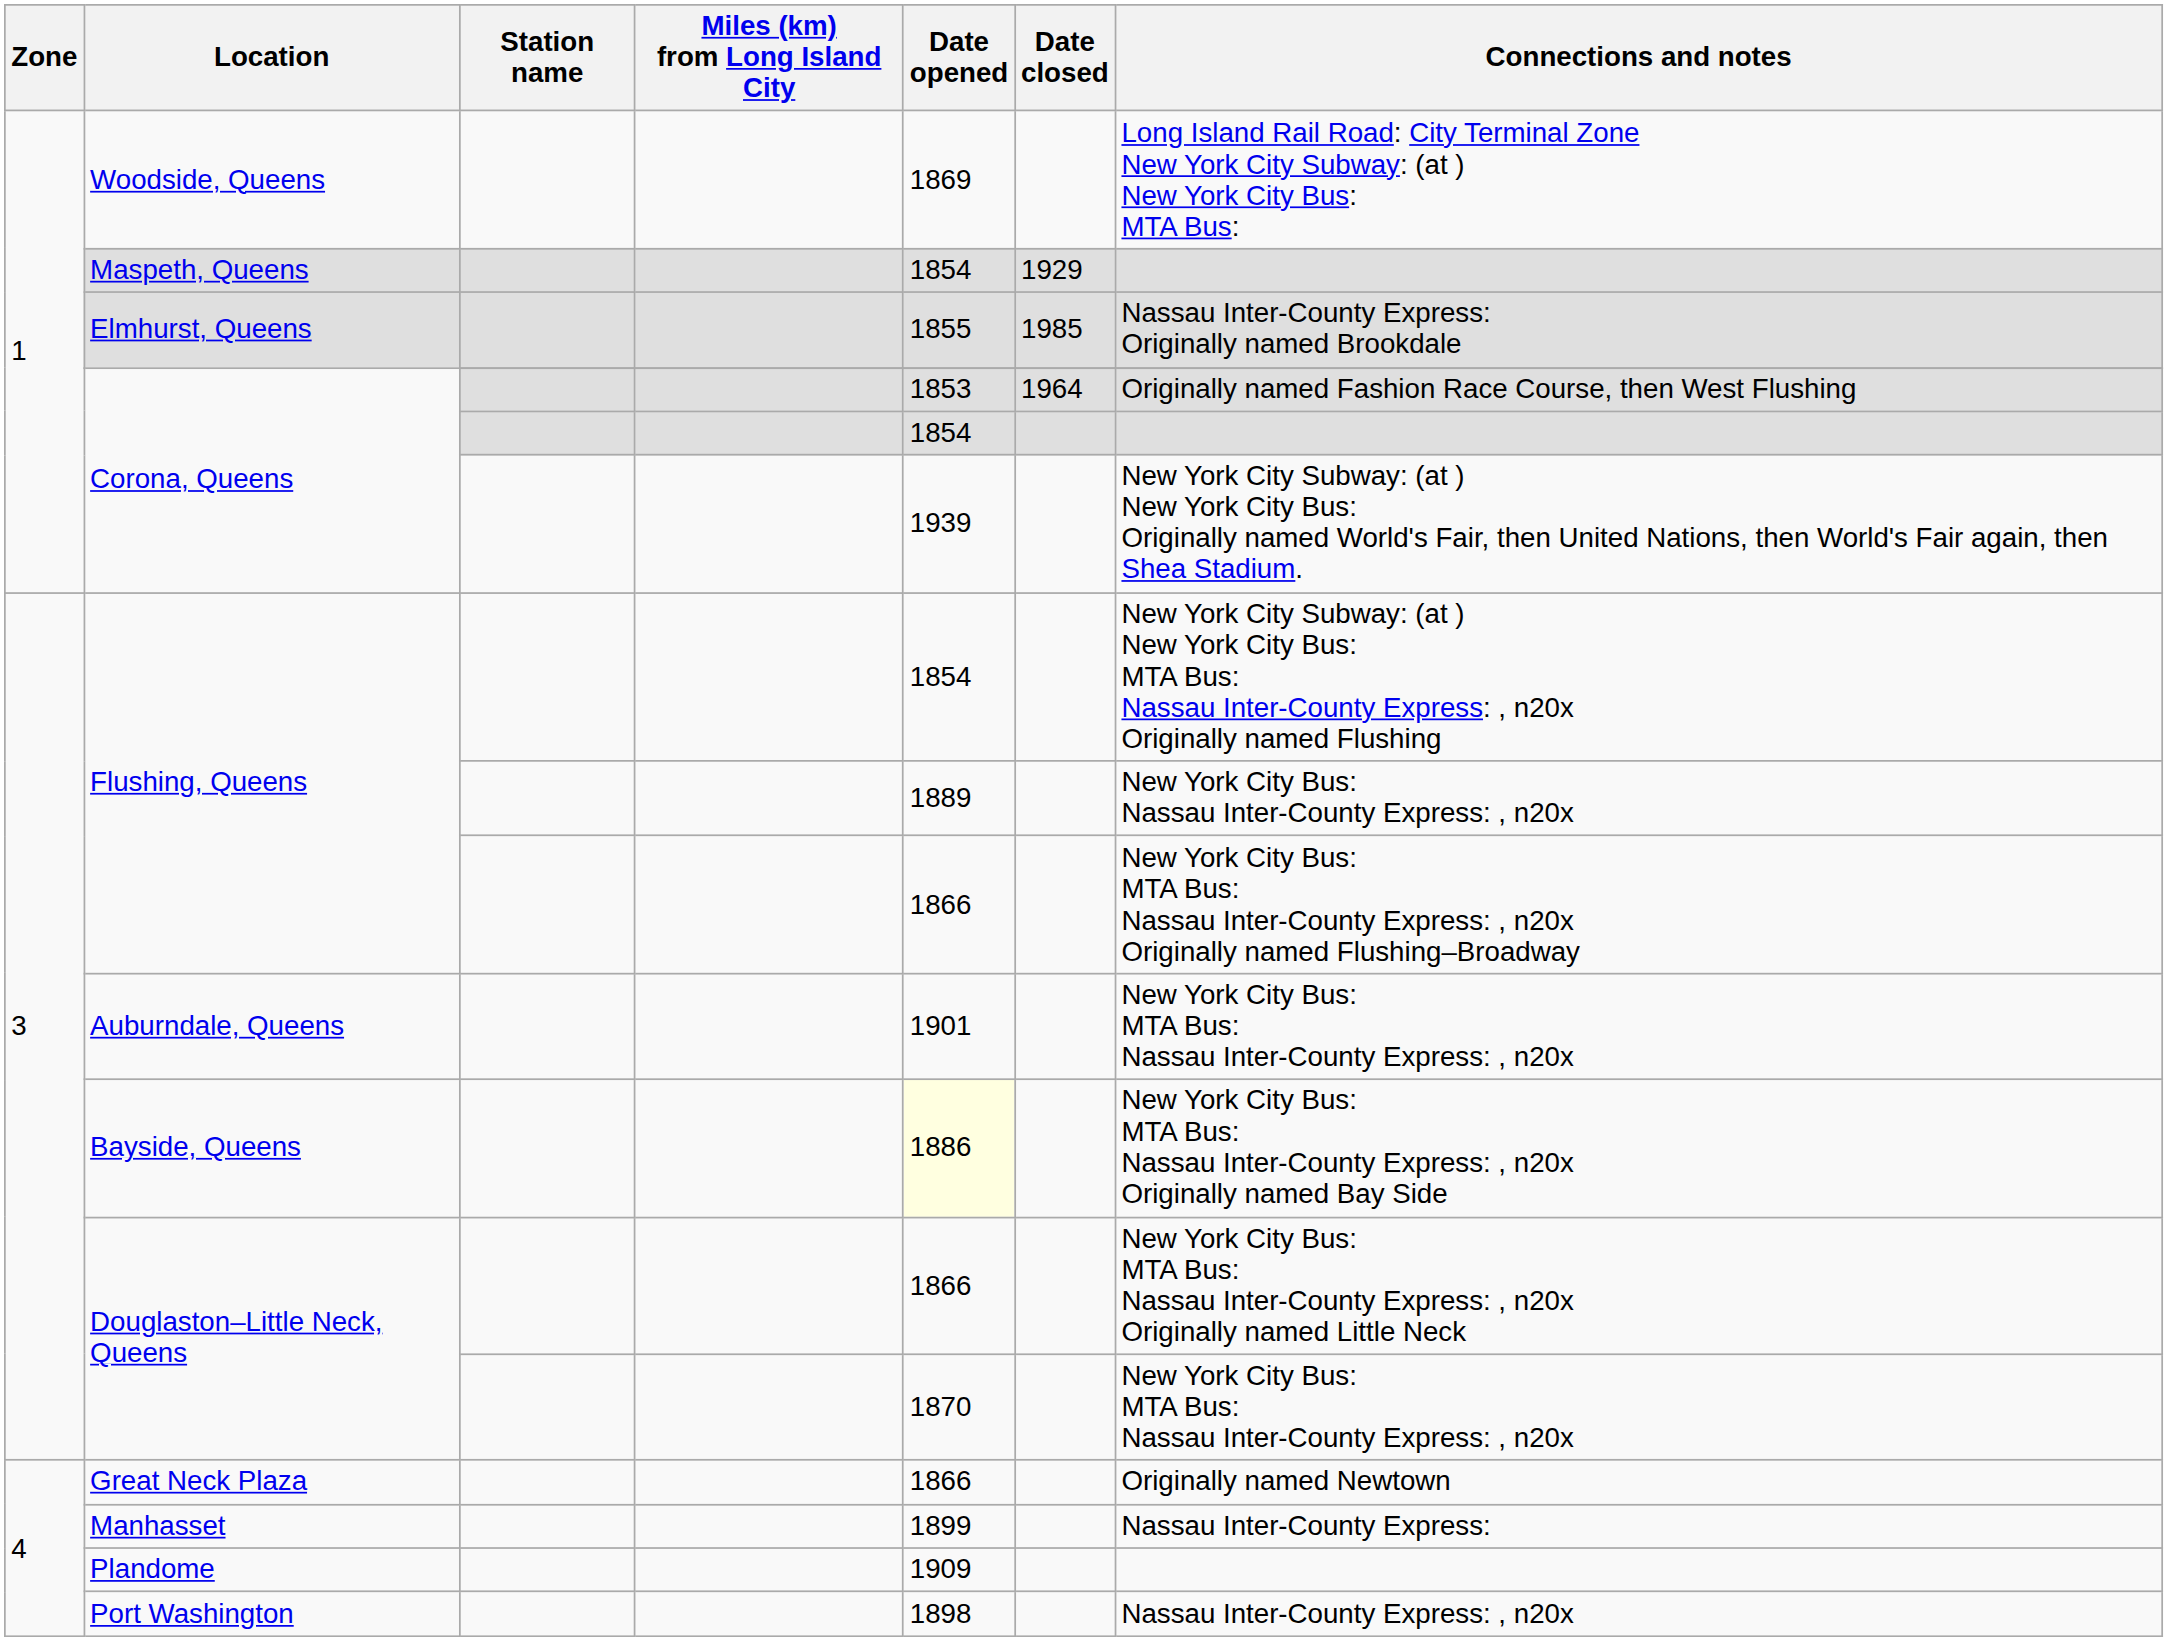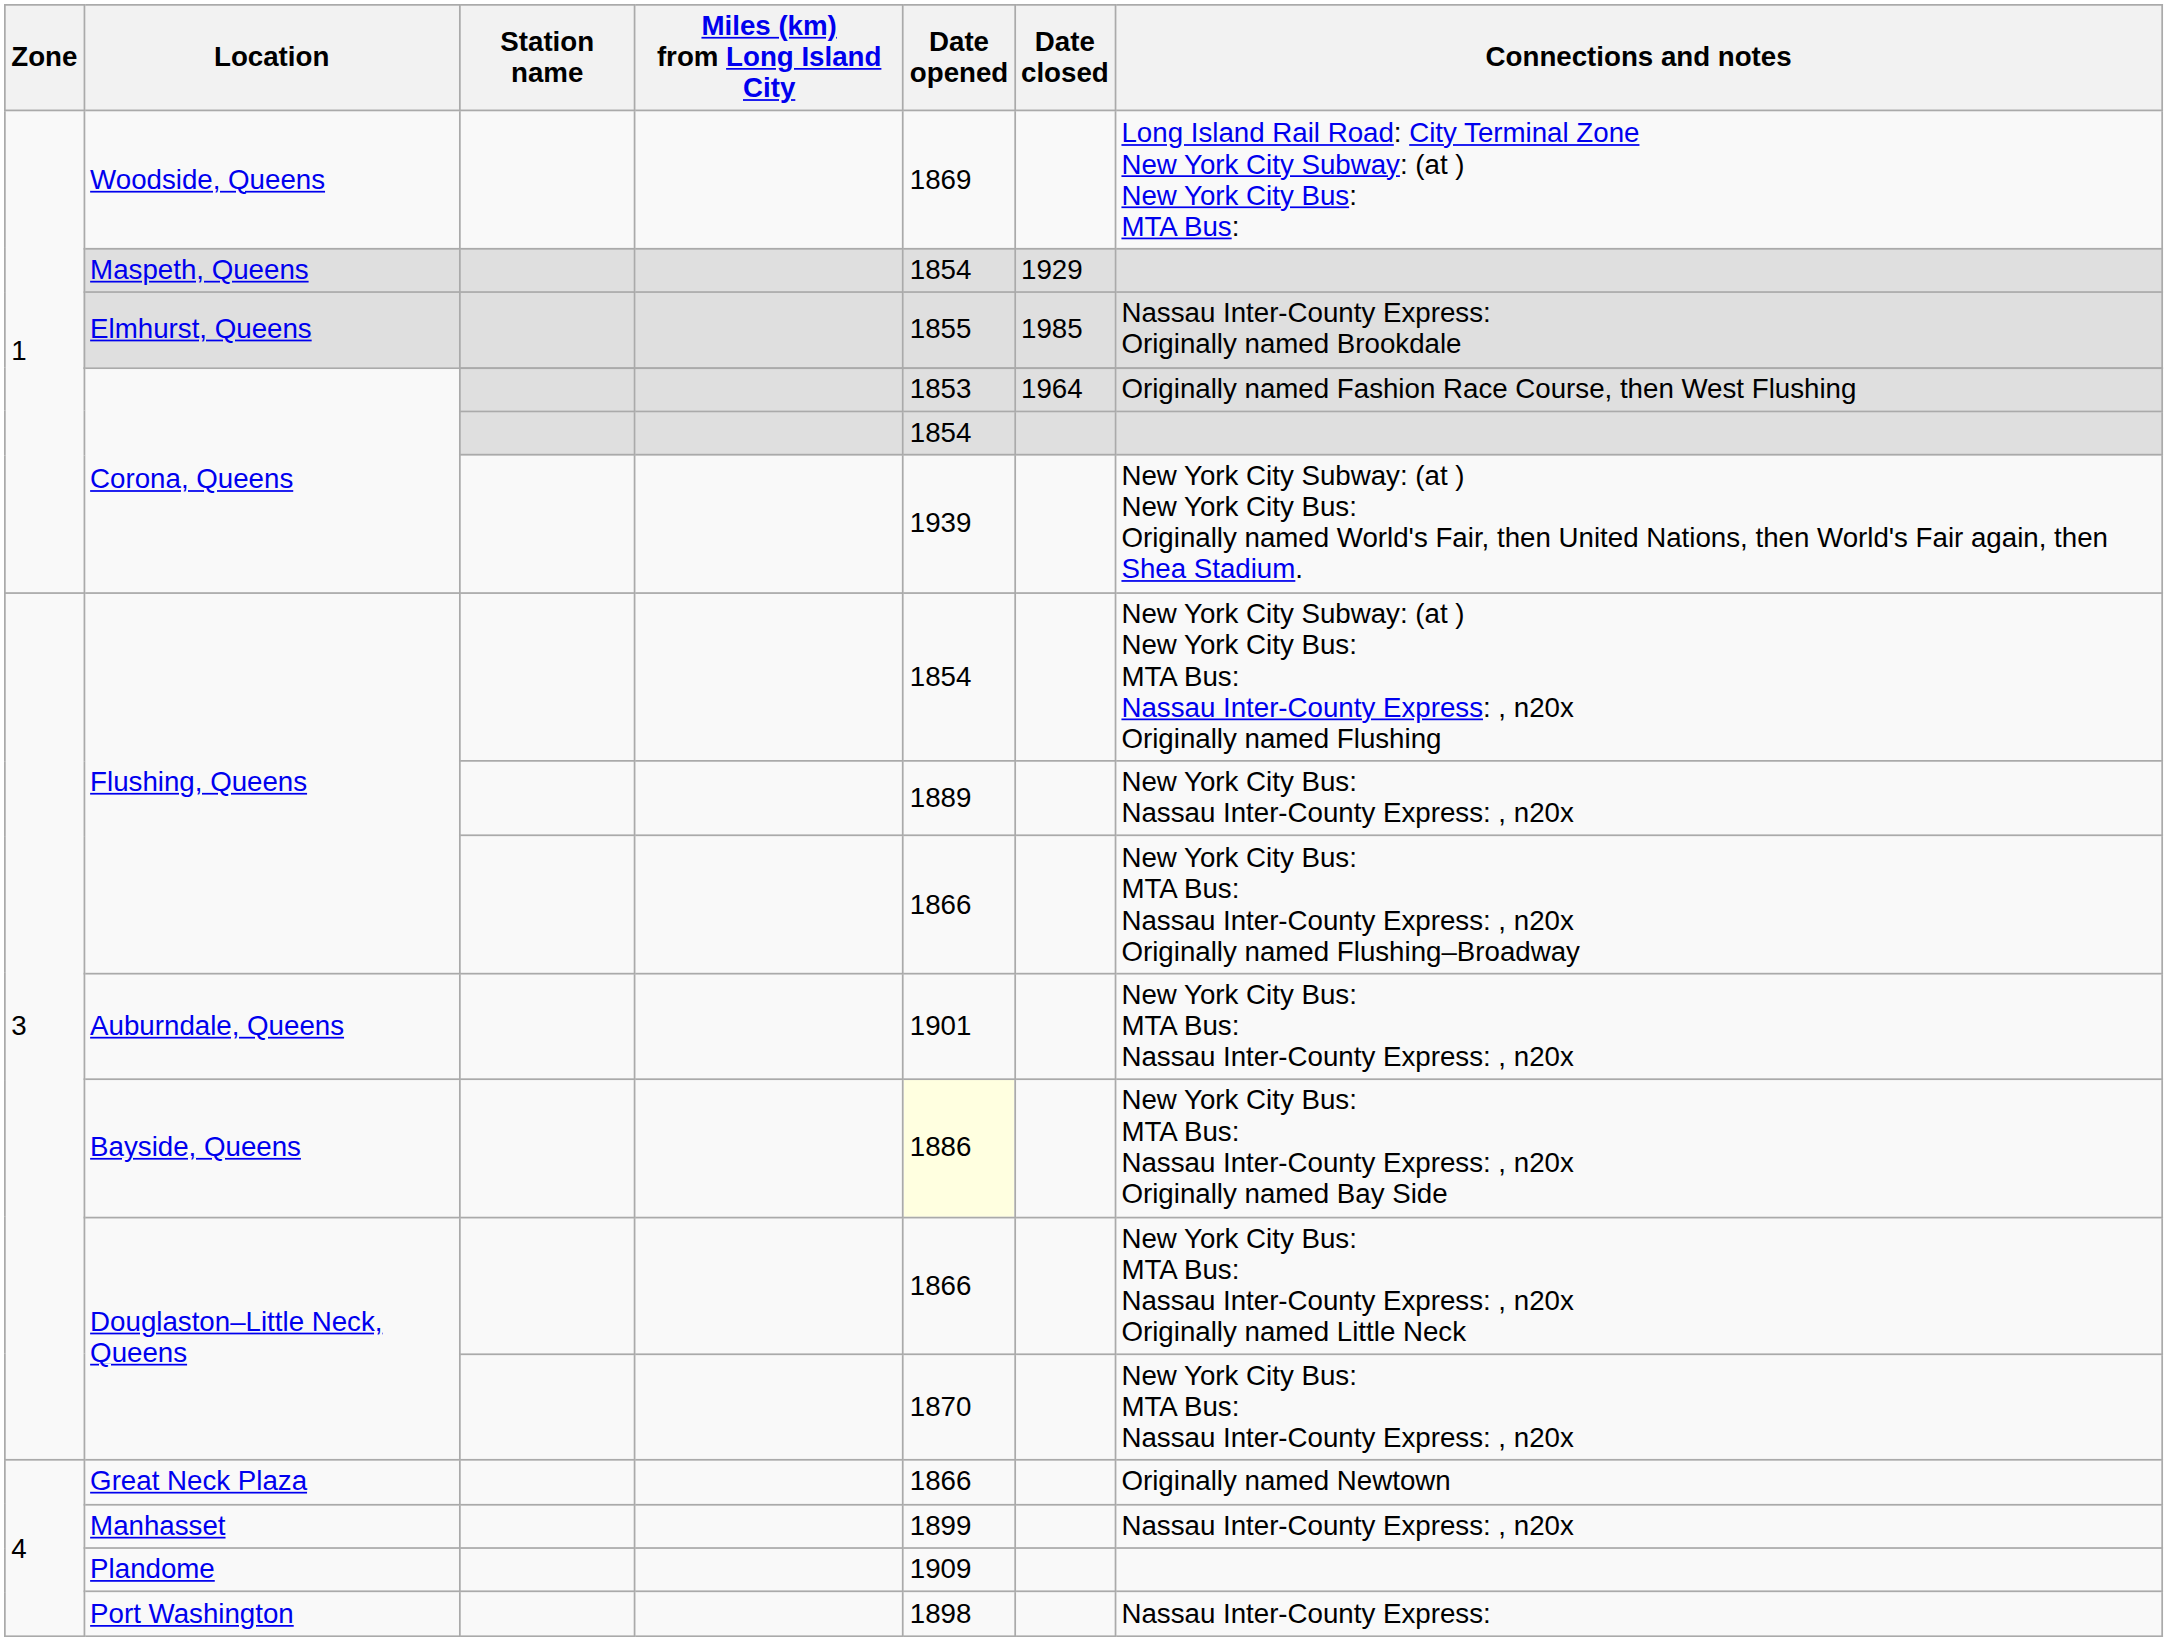 <table class="wikitable">
 <tr>
 <th>Zone</th>
 <th>Location</th>
 <th>Station name</th>
 <th><a href='#'>Miles (km)</a><br>from <a href='#'>Long Island City</a></th>
 <th>Date<br>opened</th>
 <th>Date<br>closed</th>
 <th>Connections and notes</th>
 </tr>
 <tr>
 <td rowspan=7>1</td>
 <td><a href='#'>Woodside, Queens</a></td>
 <td> </td>
 <td></td>
 <td>1869</td>
 <td></td>
 <td><a href='#'>Long Island Rail Road</a>: <a href='#'>City Terminal Zone</a><br><a href='#'>New York City Subway</a>:  (at )<br><a href='#'>New York City Bus</a>: <br><a href='#'>MTA Bus</a>: </td>
 </tr>
 <tr bgcolor=dfdfdf>
 <td><a href='#'>Maspeth, Queens</a></td>
 <td></td>
 <td></td>
 <td>1854</td>
 <td>1929</td>
 <td></td>
 </tr>
 <tr bgcolor=dfdfdf>
 <td><a href='#'>Elmhurst, Queens</a></td>
 <td></td>
 <td></td>
 <td>1855</td>
 <td>1985</td>
 <td>Nassau Inter-County Express: <br>Originally named Brookdale</td>
 </tr>
 <tr>
 <td rowspan=4><a href='#'>Corona, Queens</a></td>
 </tr>
 <tr bgcolor=dfdfdf>
 <td></td>
 <td></td>
 <td>1853</td>
 <td>1964</td>
 <td>Originally named Fashion Race Course, then West Flushing</td>
 </tr>
 <tr bgcolor=dfdfdf>
 <td></td>
 <td></td>
 <td>1854</td>
 <td></td>
 <td></td>
 </tr>
 <tr>
 <td></td>
 <td></td>
 <td>1939</td>
 <td></td>
 <td>New York City Subway:  (at )<br>New York City Bus: <br>Originally named World's Fair, then United Nations, then World's Fair again, then <a href='#'>Shea Stadium</a>.</td>
 </tr>
 <tr>
 <td rowspan=7>3</td>
 <td rowspan=3><a href='#'>Flushing, Queens</a></td>
 <td> </td>
 <td></td>
 <td>1854</td>
 <td></td>
 <td>New York City Subway:  (at )<br>New York City Bus: <br>MTA Bus: <br><a href='#'>Nassau Inter-County Express</a>: , n20x<br>Originally named Flushing</td>
 </tr>
 <tr>
 <td> </td>
 <td></td>
 <td>1889</td>
 <td></td>
 <td>New York City Bus: <br>Nassau Inter-County Express: , n20x</td>
 </tr>
 <tr>
 <td> </td>
 <td></td>
 <td>1866</td>
 <td></td>
 <td>New York City Bus: <br>MTA Bus: <br>Nassau Inter-County Express: , n20x<br>Originally named Flushing–Broadway</td>
 </tr>
 <tr>
 <td><a href='#'>Auburndale, Queens</a></td>
 <td> </td>
 <td></td>
 <td>1901</td>
 <td></td>
 <td>New York City Bus: <br>MTA Bus: <br>Nassau Inter-County Express: , n20x</td>
 </tr>
 <tr>
 <td><a href='#'>Bayside, Queens</a></td>
 <td> </td>
 <td></td>
 <td style="background: lightyellow;">1886</td>
 <td></td>
 <td>New York City Bus: <br>MTA Bus: <br>Nassau Inter-County Express: , n20x<br>Originally named Bay Side</td>
 </tr>
 <tr>
 <td rowspan=2><a href='#'>Douglaston–Little Neck, Queens</a></td>
 <td> </td>
 <td></td>
 <td>1866</td>
 <td></td>
 <td>New York City Bus: <br>MTA Bus: <br>Nassau Inter-County Express: , n20x<br>Originally named Little Neck</td>
 </tr>
 <tr>
 <td> </td>
 <td></td>
 <td>1870</td>
 <td></td>
 <td>New York City Bus: <br>MTA Bus: <br>Nassau Inter-County Express: , n20x</td>
 </tr>
 <tr>
 <td rowspan=4>4</td>
 <td><a href='#'>Great Neck Plaza</a></td>
 <td> </td>
 <td></td>
 <td>1866</td>
 <td></td>
 <td>Originally named Newtown</td>
 </tr>
 <tr>
 <td><a href='#'>Manhasset</a></td>
 <td> </td>
 <td></td>
 <td>1899</td>
 <td></td>
-<td>Nassau Inter-County Express: </td>
+<td>Nassau Inter-County Express: , n20x</td>
 </tr>
 <tr>
 <td><a href='#'>Plandome</a></td>
 <td> </td>
 <td></td>
 <td>1909</td>
 <td></td>
 <td></td>
 </tr>
 <tr>
 <td><a href='#'>Port Washington</a></td>
 <td> </td>
 <td></td>
 <td>1898</td>
 <td></td>
-<td>Nassau Inter-County Express: , n20x</td>
+<td>Nassau Inter-County Express: </td>
 </tr>
 </table>
